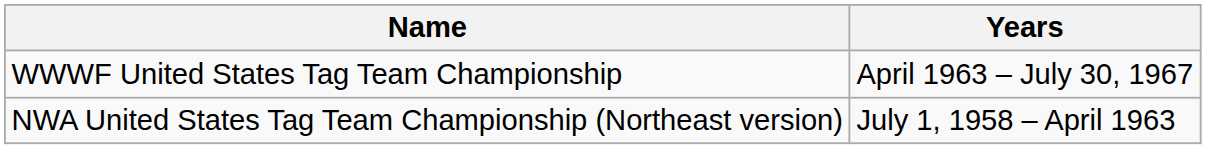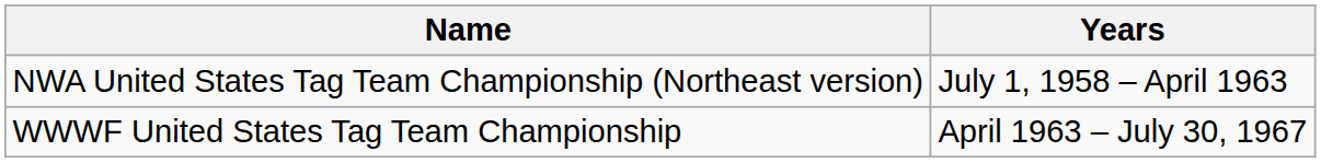 <table class="wikitable" border="1">
 <tr>
 <th>Name</th>
 <th>Years</th>
 </tr>
 <tr>
+<td>NWA United States Tag Team Championship (Northeast version)</td>
+<td>July 1, 1958 – April 1963</td>
+</tr>
+<tr>
 <td>WWWF United States Tag Team Championship</td>
 <td>April 1963 – July 30, 1967</td>
 </tr>
-<tr>
-<td>NWA United States Tag Team Championship (Northeast version)</td>
-<td>July 1, 1958 – April 1963</td>
-</tr>
 </table>
